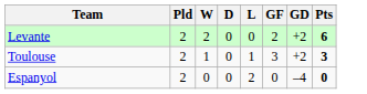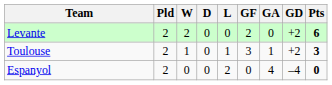 <table class="wikitable" style="text-align: center;">
 <tr>
 <th width=195>Team</th>
 <th width=20>Pld</th>
 <th width=20>W</th>
 <th width=20>D</th>
 <th width=20>L</th>
 <th width=20>GF</th>
+<th width=20>GA</th>
 <th width=20>GD</th>
 <th width=20>Pts</th>
 </tr>
 <tr align="center" style="background:#ccffcc;">
 <td align="left"> <a href='#'>Levante</a></td>
 <td>2</td>
 <td>2</td>
 <td>0</td>
 <td>0</td>
 <td>2</td>
+<td>0</td>
 <td>+2</td>
 <td><strong>6</strong></td>
 </tr>
 <tr align="center">
 <td align="left"> <a href='#'>Toulouse</a></td>
 <td>2</td>
 <td>1</td>
 <td>0</td>
 <td>1</td>
 <td>3</td>
+<td>1</td>
 <td>+2</td>
 <td><strong>3</strong></td>
 </tr>
 <tr align="center">
 <td align="left"> <a href='#'>Espanyol</a></td>
 <td>2</td>
 <td>0</td>
 <td>0</td>
 <td>2</td>
 <td>0</td>
+<td>4</td>
 <td>–4</td>
 <td><strong>0</strong></td>
 </tr>
 </table>
